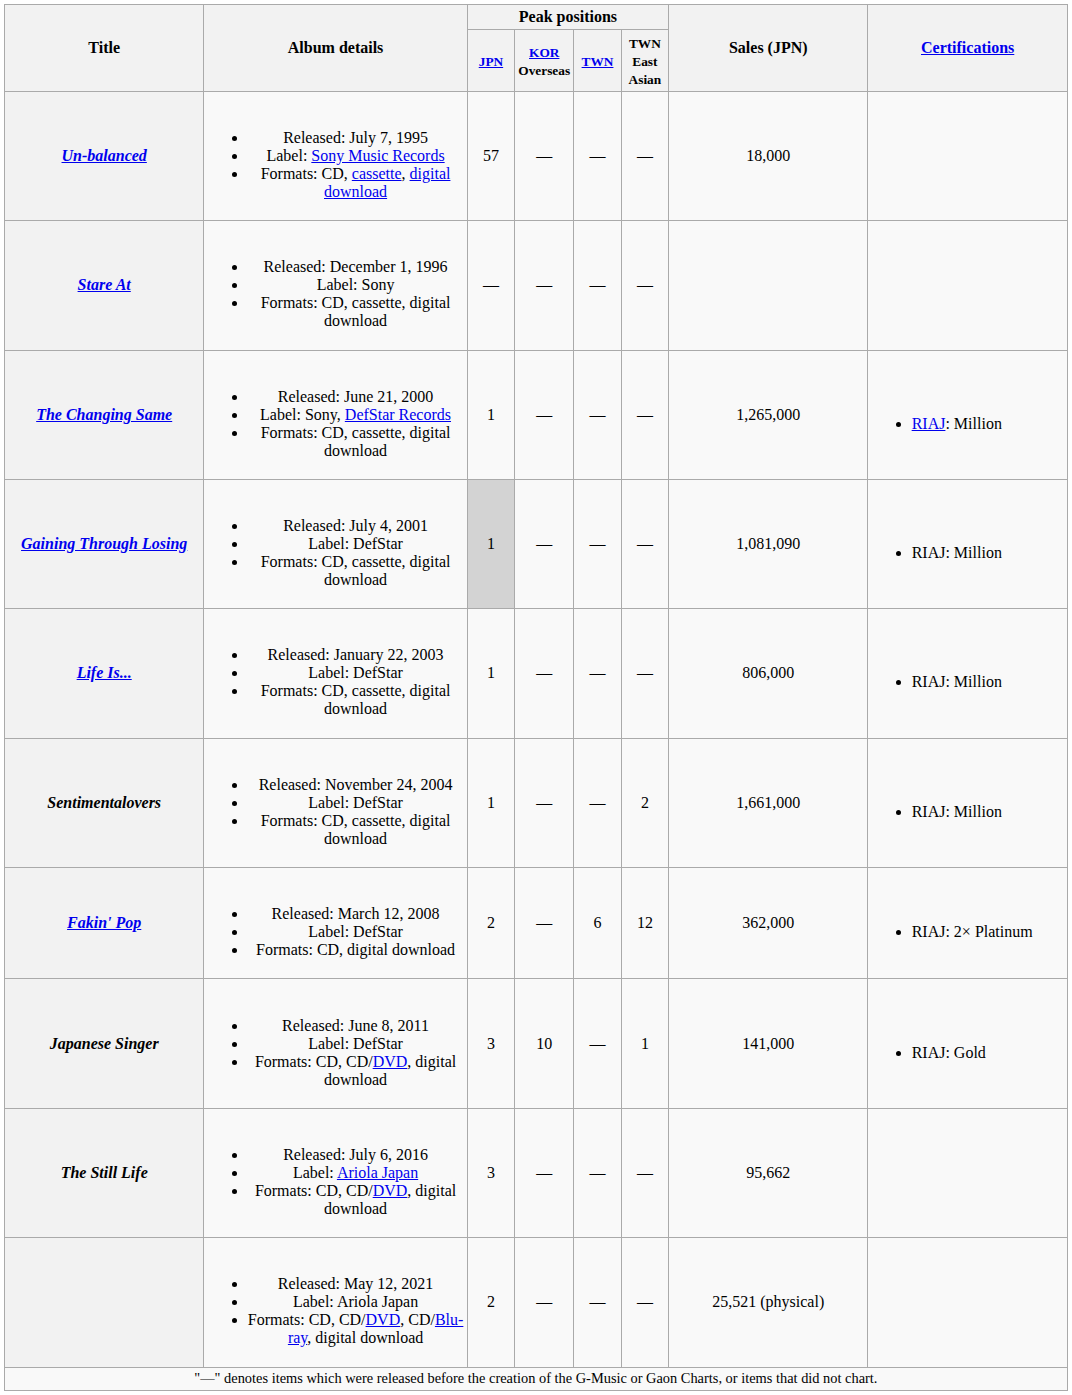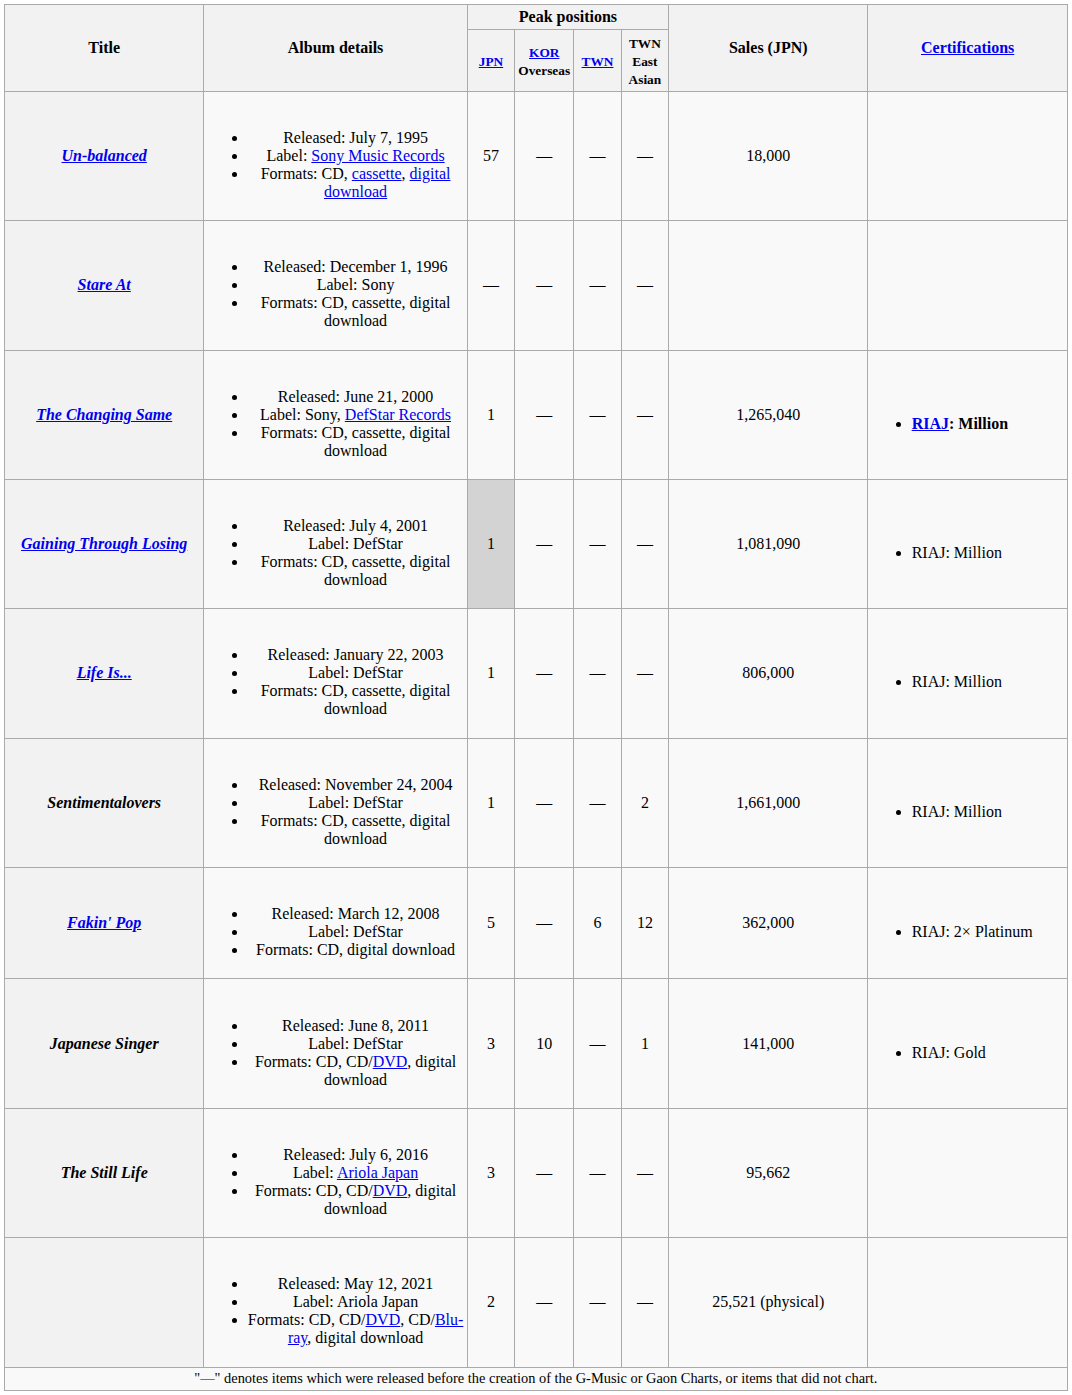 <table class="wikitable plainrowheaders" style="text-align:center;">
 <tr>
 <th style="width:12em;" rowspan="2">Title</th>
 <th style="width:16em;" rowspan="2">Album details</th>
 <th colspan="4">Peak positions</th>
 <th style="width:12em;" rowspan="2">Sales (JPN)</th>
 <th style="width:12em;" rowspan="2"><a href='#'>Certifications</a></th>
 </tr>
 <tr>
 <th style="width:2.5em;"><small><a href='#'>JPN</a></small><br></th>
 <th style="width:2.5em;"><small><a href='#'>KOR</a><br>Overseas</small><br></th>
 <th style="width:2.5em;"><small><a href='#'>TWN</a></small><br></th>
 <th style="width:2.5em;"><small>TWN East Asian</small><br></th>
 </tr>
 <tr>
 <th scope="row"><em><a href='#'>Un-balanced</a></em></th>
 <td><br><ul><li>Released: July 7, 1995</li><li>Label: <a href='#'>Sony Music Records</a></li><li>Formats: CD, <a href='#'>cassette</a>, <a href='#'>digital download</a></li></ul></td>
 <td>57</td>
 <td>—</td>
 <td>—</td>
 <td>—</td>
 <td>18,000</td>
 <td align="left"></td>
 </tr>
 <tr>
 <th scope="row"><em><a href='#'>Stare At</a></em></th>
 <td><br><ul><li>Released: December 1, 1996</li><li>Label: Sony</li><li>Formats: CD, cassette, digital download</li></ul></td>
 <td>—</td>
 <td>—</td>
 <td>—</td>
 <td>—</td>
 <td></td>
 <td align="left"></td>
 </tr>
 <tr>
 <th scope="row"><em><a href='#'>The Changing Same</a></em></th>
 <td><br><ul><li>Released: June 21, 2000</li><li>Label: Sony, <a href='#'>DefStar Records</a></li><li>Formats: CD, cassette, digital download</li></ul></td>
 <td>1</td>
 <td>—</td>
 <td>—</td>
 <td>—</td>
-<td>1,265,000</td>
-<td align="left"><br><ul><li><a href='#'>RIAJ</a>: Million</li></ul></td>
+<td>1,265,040</td>
+<td align="left"><strong><br><ul><li><a href='#'>RIAJ</a>: Million</li></ul></strong></td>
 </tr>
 <tr>
 <th scope="row"><em><a href='#'>Gaining Through Losing</a></em></th>
 <td><br><ul><li>Released: July 4, 2001</li><li>Label: DefStar</li><li>Formats: CD, cassette, digital download</li></ul></td>
 <td style="background: lightgrey;">1</td>
 <td>—</td>
 <td>—</td>
 <td>—</td>
 <td>1,081,090</td>
 <td align="left"><br><ul><li>RIAJ: Million</li></ul></td>
 </tr>
 <tr>
 <th scope="row"><em><a href='#'>Life Is...</a></em></th>
 <td><br><ul><li>Released: January 22, 2003</li><li>Label: DefStar</li><li>Formats: CD, cassette, digital download</li></ul></td>
 <td>1</td>
 <td>—</td>
 <td>—</td>
 <td>—</td>
 <td>806,000</td>
 <td align="left"><br><ul><li>RIAJ: Million</li></ul></td>
 </tr>
 <tr>
 <th scope="row"><em>Sentimentalovers</em></th>
 <td><br><ul><li>Released: November 24, 2004</li><li>Label: DefStar</li><li>Formats: CD, cassette, digital download</li></ul></td>
 <td>1</td>
 <td>—</td>
 <td>—</td>
 <td>2</td>
 <td>1,661,000</td>
 <td align="left"><br><ul><li>RIAJ: Million</li></ul></td>
 </tr>
 <tr>
 <th scope="row"><em><a href='#'>Fakin' Pop</a></em></th>
 <td><br><ul><li>Released: March 12, 2008</li><li>Label: DefStar</li><li>Formats: CD, digital download</li></ul></td>
-<td>2</td>
+<td>5</td>
 <td>—</td>
 <td>6</td>
 <td>12</td>
 <td>362,000</td>
 <td align="left"><br><ul><li>RIAJ: 2× Platinum</li></ul></td>
 </tr>
 <tr>
 <th scope="row"><em>Japanese Singer</em></th>
 <td><br><ul><li>Released: June 8, 2011</li><li>Label: DefStar</li><li>Formats: CD, CD/<a href='#'>DVD</a>, digital download</li></ul></td>
 <td>3</td>
 <td>10</td>
 <td>—</td>
 <td>1</td>
 <td>141,000</td>
 <td align="left"><br><ul><li>RIAJ: Gold</li></ul></td>
 </tr>
 <tr>
 <th scope="row"><em>The Still Life</em></th>
 <td><br><ul><li>Released: July 6, 2016</li><li>Label: <a href='#'>Ariola Japan</a></li><li>Formats: CD, CD/<a href='#'>DVD</a>, digital download</li></ul></td>
 <td>3</td>
 <td>—</td>
 <td>—</td>
 <td>—</td>
 <td>95,662</td>
 <td align="left"></td>
 </tr>
 <tr>
 <th scope="row"></th>
 <td><br><ul><li>Released: May 12, 2021</li><li>Label: Ariola Japan</li><li>Formats: CD, CD/<a href='#'>DVD</a>, CD/<a href='#'>Blu-ray</a>, digital download</li></ul></td>
 <td>2</td>
 <td>—</td>
 <td>—</td>
 <td>—</td>
 <td>25,521 (physical)</td>
 <td></td>
 </tr>
 <tr>
 <td colspan="12" align="center" style="font-size:90%;">"—" denotes items which were released before the creation of the G-Music or Gaon Charts, or items that did not chart.</td>
 </tr>
 </table>
